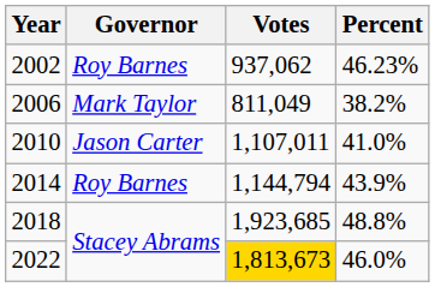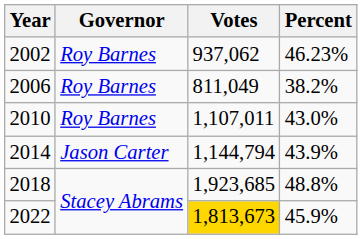 <table class="wikitable">
 <tr>
 <th>Year</th>
 <th>Governor</th>
 <th>Votes</th>
 <th>Percent</th>
 </tr>
 <tr>
 <td>2002</td>
 <td><em><a href='#'>Roy Barnes</a></em></td>
 <td>937,062</td>
 <td>46.23%</td>
 </tr>
 <tr>
 <td>2006</td>
-<td><a href='#'><em>Mark Taylor</em></a></td>
+<td><em><a href='#'>Roy Barnes</a></em></td>
 <td>811,049</td>
 <td>38.2%</td>
 </tr>
 <tr>
 <td>2010</td>
-<td><a href='#'><em>Jason Carter</em></a></td>
+<td><em><a href='#'>Roy Barnes</a></em></td>
 <td>1,107,011</td>
-<td>41.0%</td>
+<td>43.0%</td>
 </tr>
 <tr>
 <td>2014</td>
-<td><em><a href='#'>Roy Barnes</a></em></td>
+<td><a href='#'><em>Jason Carter</em></a></td>
 <td>1,144,794</td>
 <td>43.9%</td>
 </tr>
 <tr>
 <td>2018</td>
 <td rowspan="2"><em><a href='#'>Stacey Abrams</a></em></td>
 <td>1,923,685</td>
 <td>48.8%</td>
 </tr>
 <tr>
 <td>2022</td>
 <td style="background: gold;">1,813,673</td>
-<td>46.0%</td>
+<td>45.9%</td>
 </tr>
 </table>
